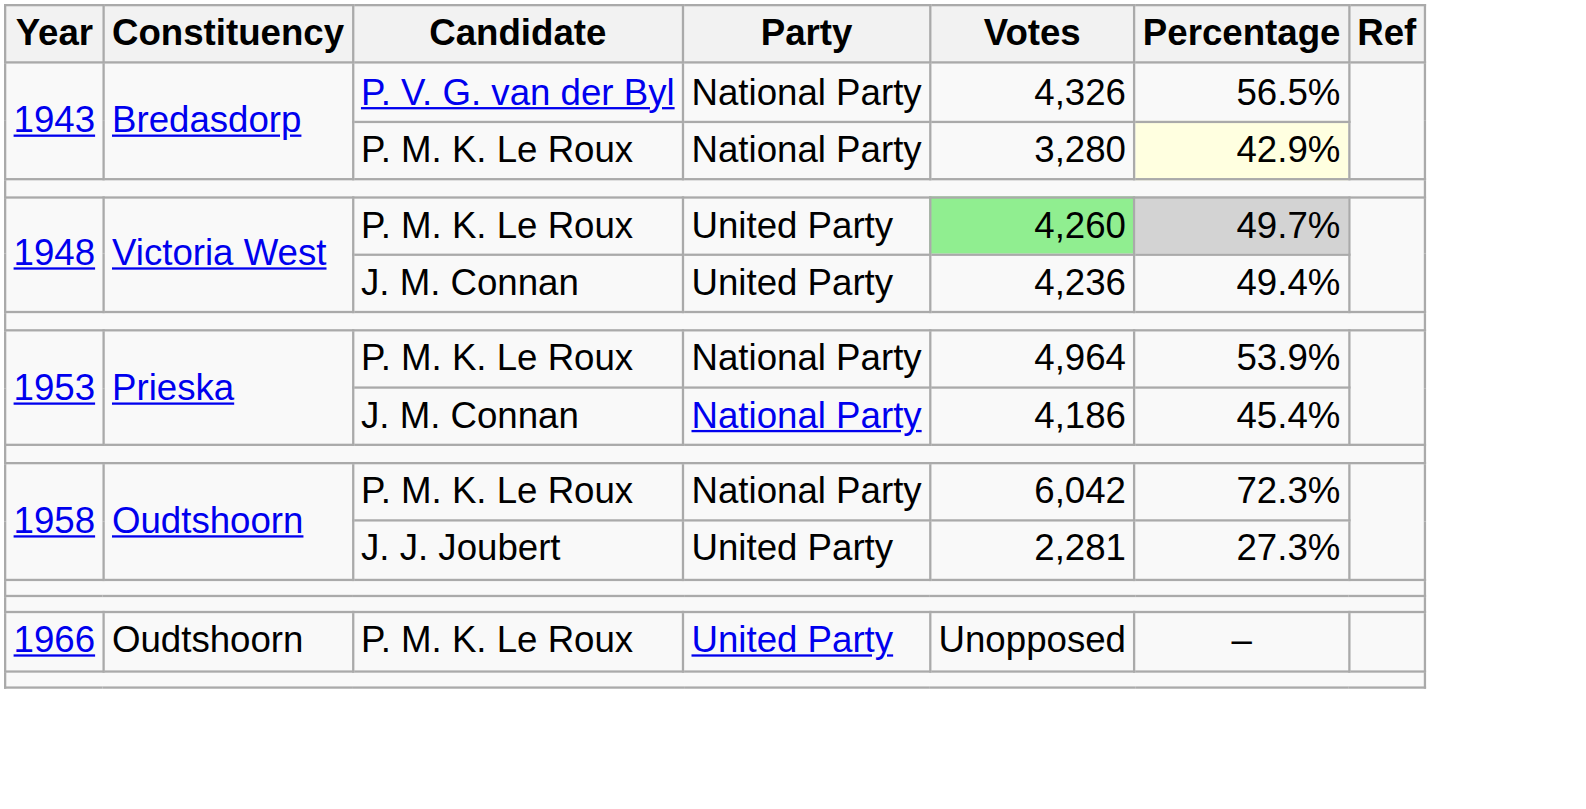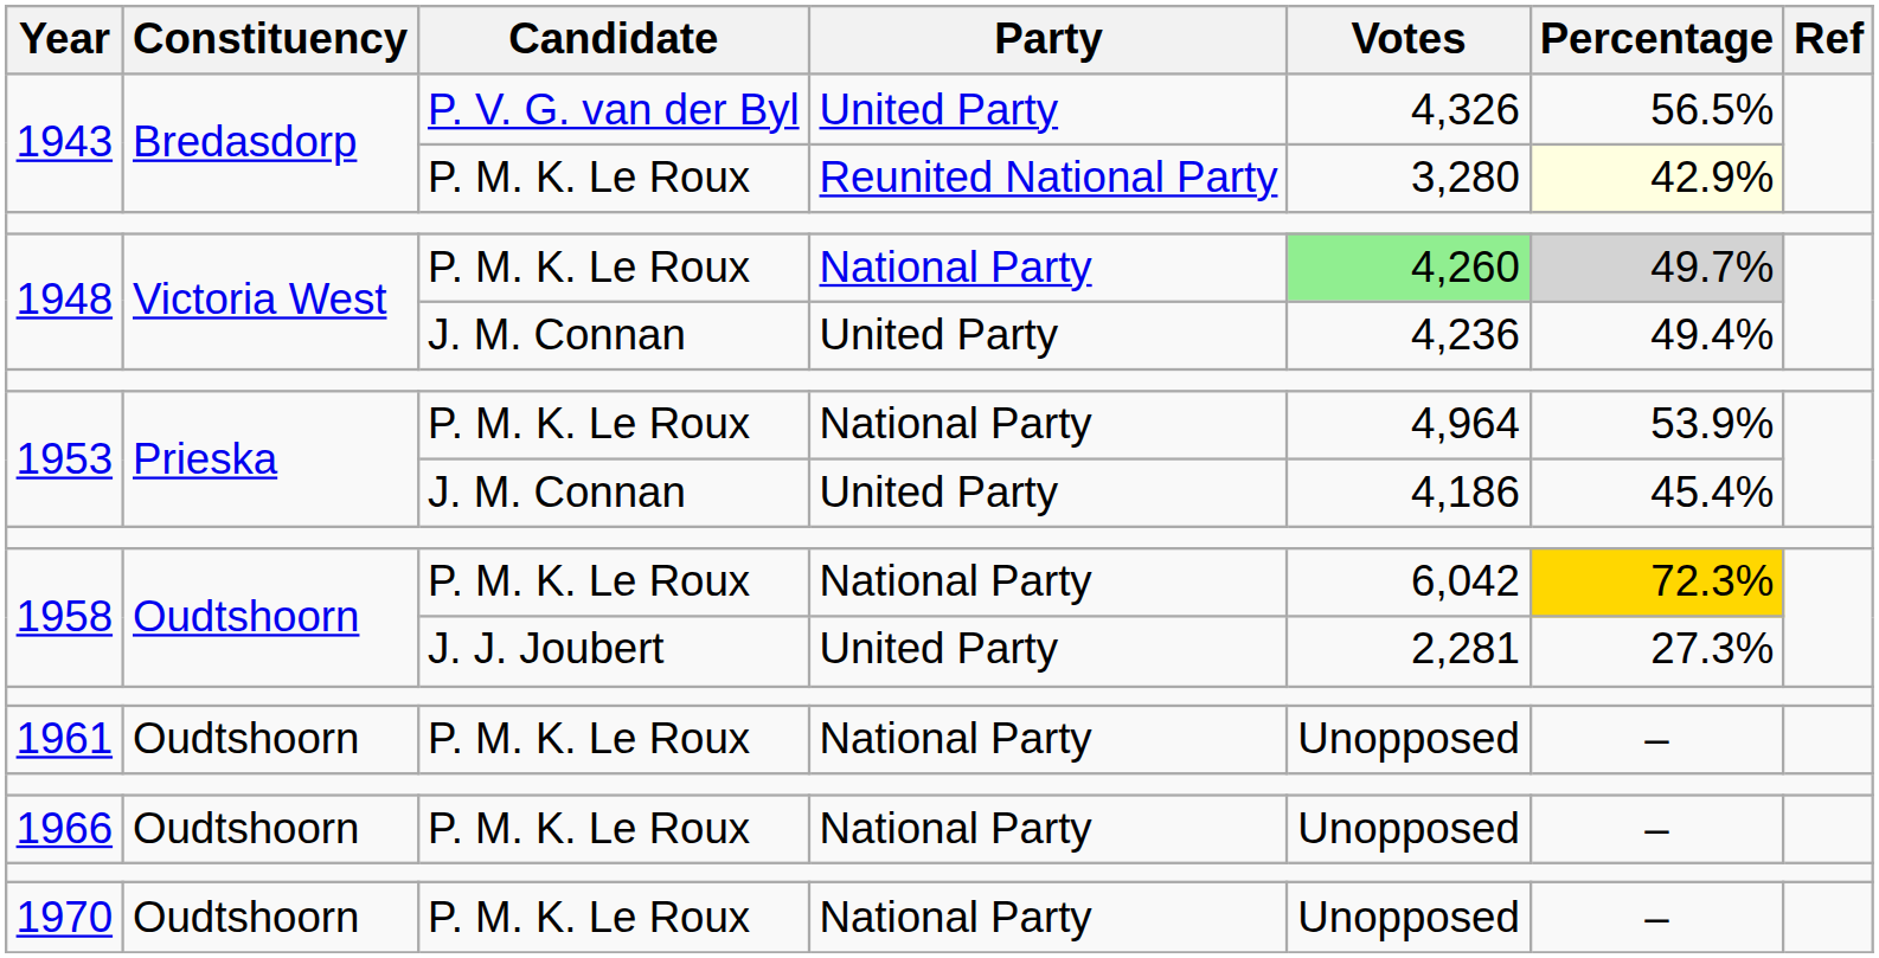 <table class="wikitable">
 <tr border=1 cellpadding=5 cellspacing=0>
 <th>Year</th>
 <th>Constituency</th>
 <th>Candidate</th>
 <th>Party</th>
 <th>Votes</th>
 <th>Percentage</th>
 <th>Ref</th>
 </tr>
 <tr>
 <td rowspan=2><a href='#'>1943</a></td>
 <td rowspan=2><a href='#'>Bredasdorp</a></td>
 <td><a href='#'>P. V. G. van der Byl</a></td>
-<td>National Party</td>
+<td><a href='#'>United Party</a></td>
 <td align=right>4,326</td>
 <td align=right>56.5%</td>
 <td align=center rowspan=2></td>
 </tr>
 <tr>
 <td>P. M. K. Le Roux</td>
-<td>National Party</td>
+<td><a href='#'>Reunited National Party</a></td>
 <td align=right>3,280</td>
 <td align=right style="background: lightyellow;">42.9%</td>
 </tr>
 <tr>
 <td colspan=7></td>
 </tr>
 <tr>
 <td rowspan=2><a href='#'>1948</a></td>
 <td rowspan=2><a href='#'>Victoria West</a></td>
 <td>P. M. K. Le Roux</td>
-<td>United Party</td>
+<td><a href='#'>National Party</a></td>
 <td align=right style="background: lightgreen;">4,260</td>
 <td align=right style="background: lightgrey;">49.7%</td>
 <td align=center rowspan=2></td>
 </tr>
 <tr>
 <td>J. M. Connan</td>
 <td>United Party</td>
 <td align=right>4,236</td>
 <td align=right>49.4%</td>
 </tr>
 <tr>
 <td colspan=7></td>
 </tr>
 <tr>
 <td rowspan=2><a href='#'>1953</a></td>
 <td rowspan=2><a href='#'>Prieska</a></td>
 <td>P. M. K. Le Roux</td>
 <td>National Party</td>
 <td align=right>4,964</td>
 <td align=right>53.9%</td>
 <td align=center rowspan=2></td>
 </tr>
 <tr>
 <td>J. M. Connan</td>
-<td><a href='#'>National Party</a></td>
+<td>United Party</td>
 <td align=right>4,186</td>
 <td align=right>45.4%</td>
 </tr>
 <tr>
 <td colspan=7></td>
 </tr>
 <tr>
 <td rowspan=2><a href='#'>1958</a></td>
 <td rowspan=2><a href='#'>Oudtshoorn</a></td>
 <td>P. M. K. Le Roux</td>
 <td>National Party</td>
 <td align=right>6,042</td>
-<td align=right>72.3%</td>
+<td align=right style="background: gold;">72.3%</td>
 <td align=center rowspan=2></td>
 </tr>
 <tr>
 <td>J. J. Joubert</td>
 <td>United Party</td>
 <td align=right>2,281</td>
 <td align=right>27.3%</td>
 </tr>
 <tr>
 <td colspan=7></td>
 </tr>
 <tr>
-<td colspan=7></td>
-</tr>
-<tr>
-<td><a href='#'>1966</a></td>
+<td><a href='#'>1961</a></td>
 <td>Oudtshoorn</td>
 <td>P. M. K. Le Roux</td>
-<td><a href='#'>United Party</a></td>
+<td>National Party</td>
 <td>Unopposed</td>
 <td align=center>–</td>
 <td align=center></td>
 </tr>
 <tr>
 <td colspan=7></td>
 </tr>
+<tr>
+<td><a href='#'>1966</a></td>
+<td>Oudtshoorn</td>
+<td>P. M. K. Le Roux</td>
+<td>National Party</td>
+<td>Unopposed</td>
+<td align=center>–</td>
+<td align=center></td>
+</tr>
+<tr>
+<td colspan=7></td>
+</tr>
+<tr>
+<td><a href='#'>1970</a></td>
+<td>Oudtshoorn</td>
+<td>P. M. K. Le Roux</td>
+<td>National Party</td>
+<td>Unopposed</td>
+<td align=center>–</td>
+<td align=center></td>
+</tr>
 </table>
